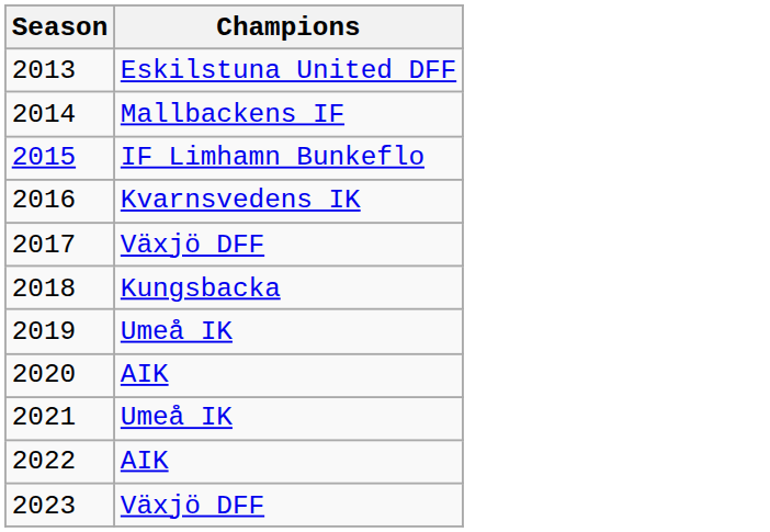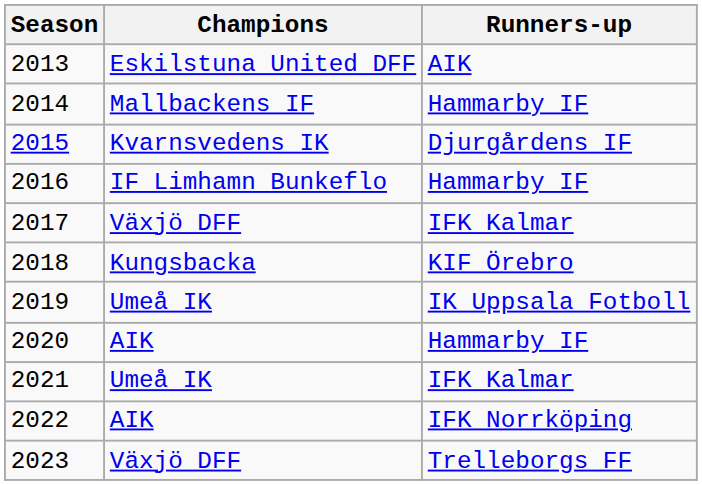 <table class="wikitable">
 <tr>
 <th>Season</th>
 <th>Champions</th>
+<th>Runners-up</th>
 </tr>
 <tr>
 <td>2013</td>
 <td><a href='#'>Eskilstuna United DFF</a></td>
+<td><a href='#'>AIK</a></td>
 </tr>
 <tr>
 <td>2014</td>
 <td><a href='#'>Mallbackens IF</a></td>
+<td><a href='#'>Hammarby IF</a></td>
 </tr>
 <tr>
 <td><a href='#'>2015</a></td>
-<td><a href='#'>IF Limhamn Bunkeflo</a></td>
+<td><a href='#'>Kvarnsvedens IK</a></td>
+<td><a href='#'>Djurgårdens IF</a></td>
 </tr>
 <tr>
 <td>2016</td>
-<td><a href='#'>Kvarnsvedens IK</a></td>
+<td><a href='#'>IF Limhamn Bunkeflo</a></td>
+<td><a href='#'>Hammarby IF</a></td>
 </tr>
 <tr>
 <td>2017</td>
 <td><a href='#'>Växjö DFF</a></td>
+<td><a href='#'>IFK Kalmar</a></td>
 </tr>
 <tr>
 <td>2018</td>
 <td><a href='#'>Kungsbacka</a></td>
+<td><a href='#'>KIF Örebro</a></td>
 </tr>
 <tr>
 <td>2019</td>
 <td><a href='#'>Umeå IK</a></td>
+<td><a href='#'>IK Uppsala Fotboll</a></td>
 </tr>
 <tr>
 <td>2020</td>
 <td><a href='#'>AIK</a></td>
+<td><a href='#'>Hammarby IF</a></td>
 </tr>
 <tr>
 <td>2021</td>
 <td><a href='#'>Umeå IK</a></td>
+<td><a href='#'>IFK Kalmar</a></td>
 </tr>
 <tr>
 <td>2022</td>
 <td><a href='#'>AIK</a></td>
+<td><a href='#'>IFK Norrköping</a></td>
 </tr>
 <tr>
 <td>2023</td>
 <td><a href='#'>Växjö DFF</a></td>
+<td><a href='#'>Trelleborgs FF</a></td>
 </tr>
 </table>
